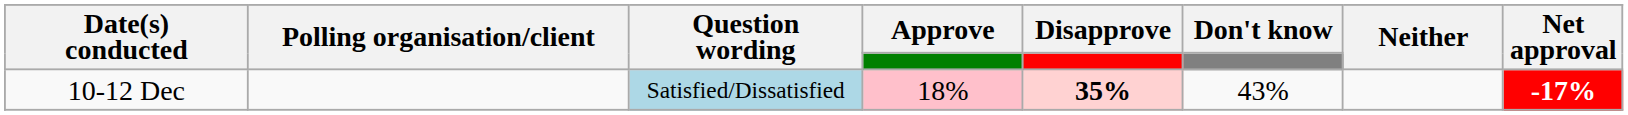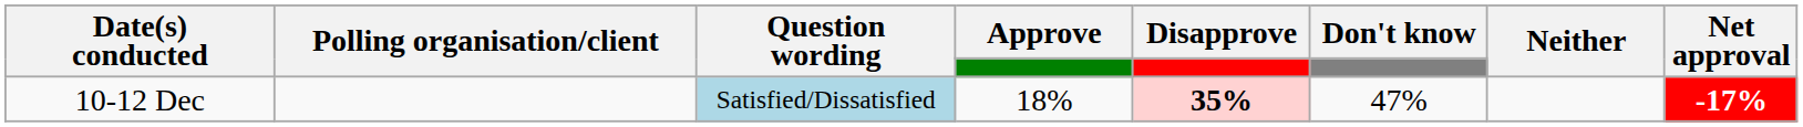 <table class="wikitable collapsible sortable" style="text-align:center;font-size:95%;line-height:14px;">
 <tr>
 <th style="width:125px;" rowspan="2">Date(s)<br>conducted</th>
 <th style="width:200px;" rowspan="2">Polling organisation/client</th>
 <th style="width:120px;" rowspan="2">Question<br>wording</th>
 <th class="unsortable" style="width:80px;">Approve</th>
 <th class="unsortable" style="width: 80px;">Disapprove</th>
 <th class="unsortable" style="width:80px;">Don't know</th>
 <th class="unsortable" style="width:80px;"rowspan="2">Neither</th>
 <th class="unsortable" style="width:20px;" rowspan="2">Net approval</th>
 </tr>
 <tr>
 <th class="unsortable" style="background:green;width:60px;"></th>
 <th class="unsortable" style="background:red;width:60px;"></th>
 <th class="unsortable" style="background:grey;width:60px;"></th>
 </tr>
 <tr>
 <td>10-12 Dec</td>
 <td></td>
 <td style="background: lightblue;"><small>Satisfied/Dissatisfied</small></td>
-<td style="background: pink;">18%</td>
+<td>18%</td>
 <td style="background:#FFD2D2"><strong>35%</strong></td>
-<td>43%</td>
+<td>47%</td>
 <td></td>
 <td style="background:red;color:white;"><strong>-17%</strong></td>
 </tr>
 </table>
